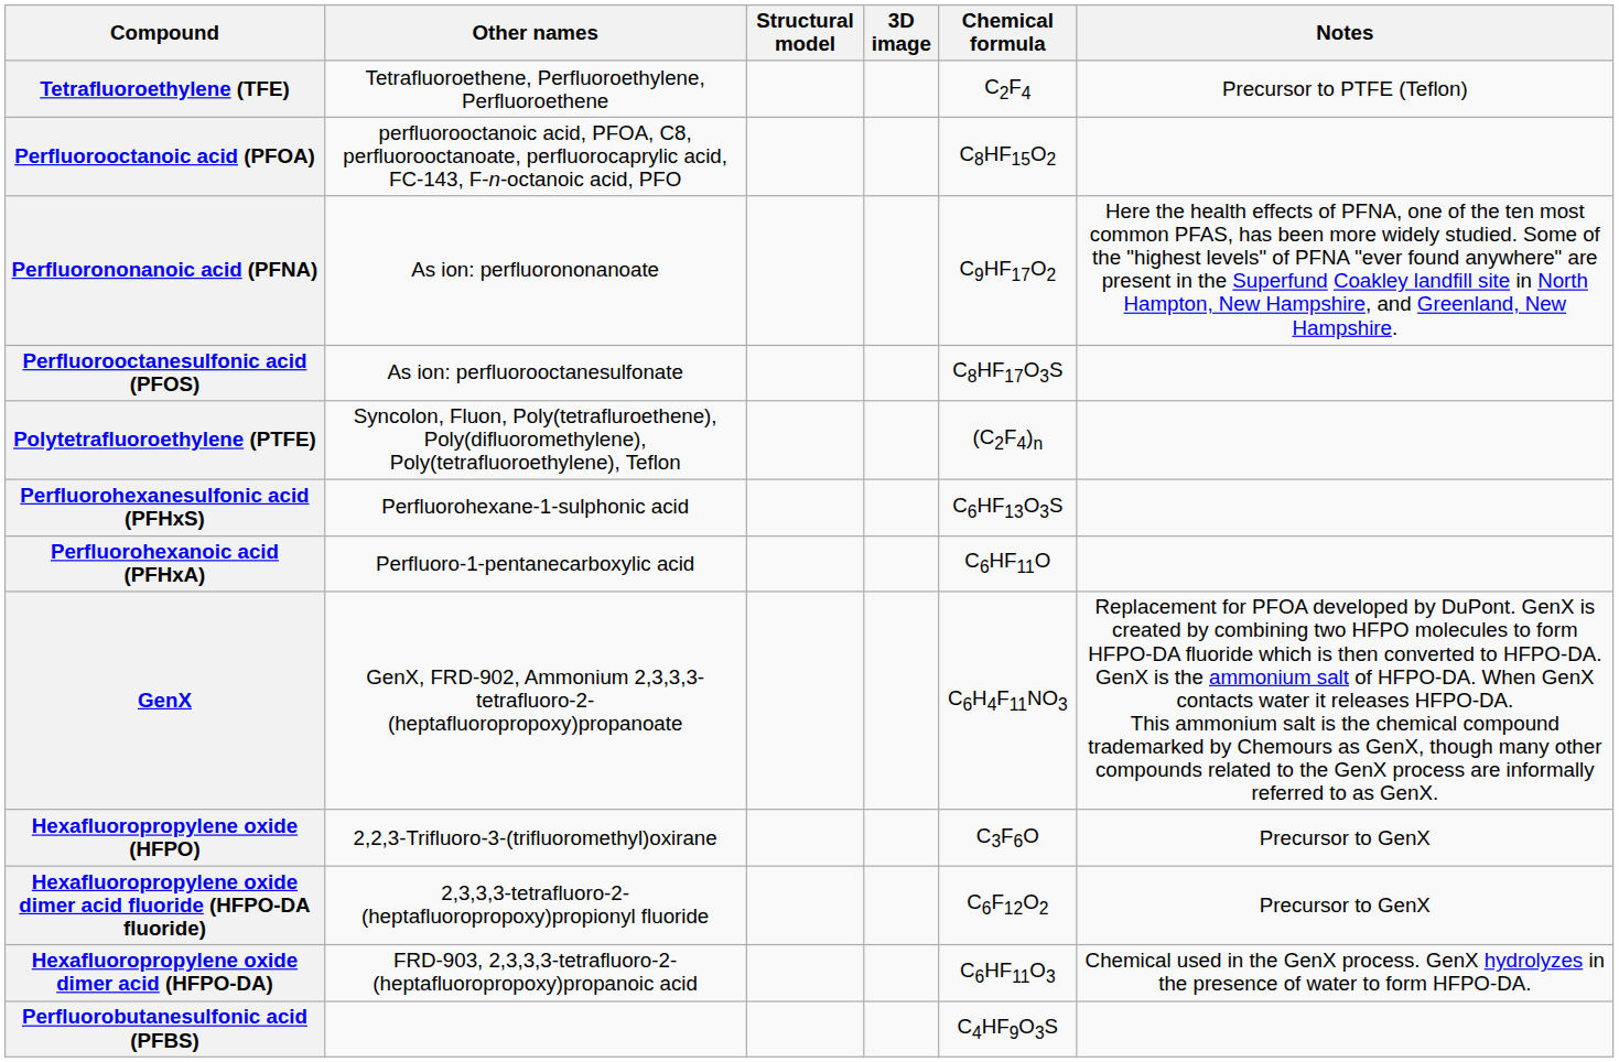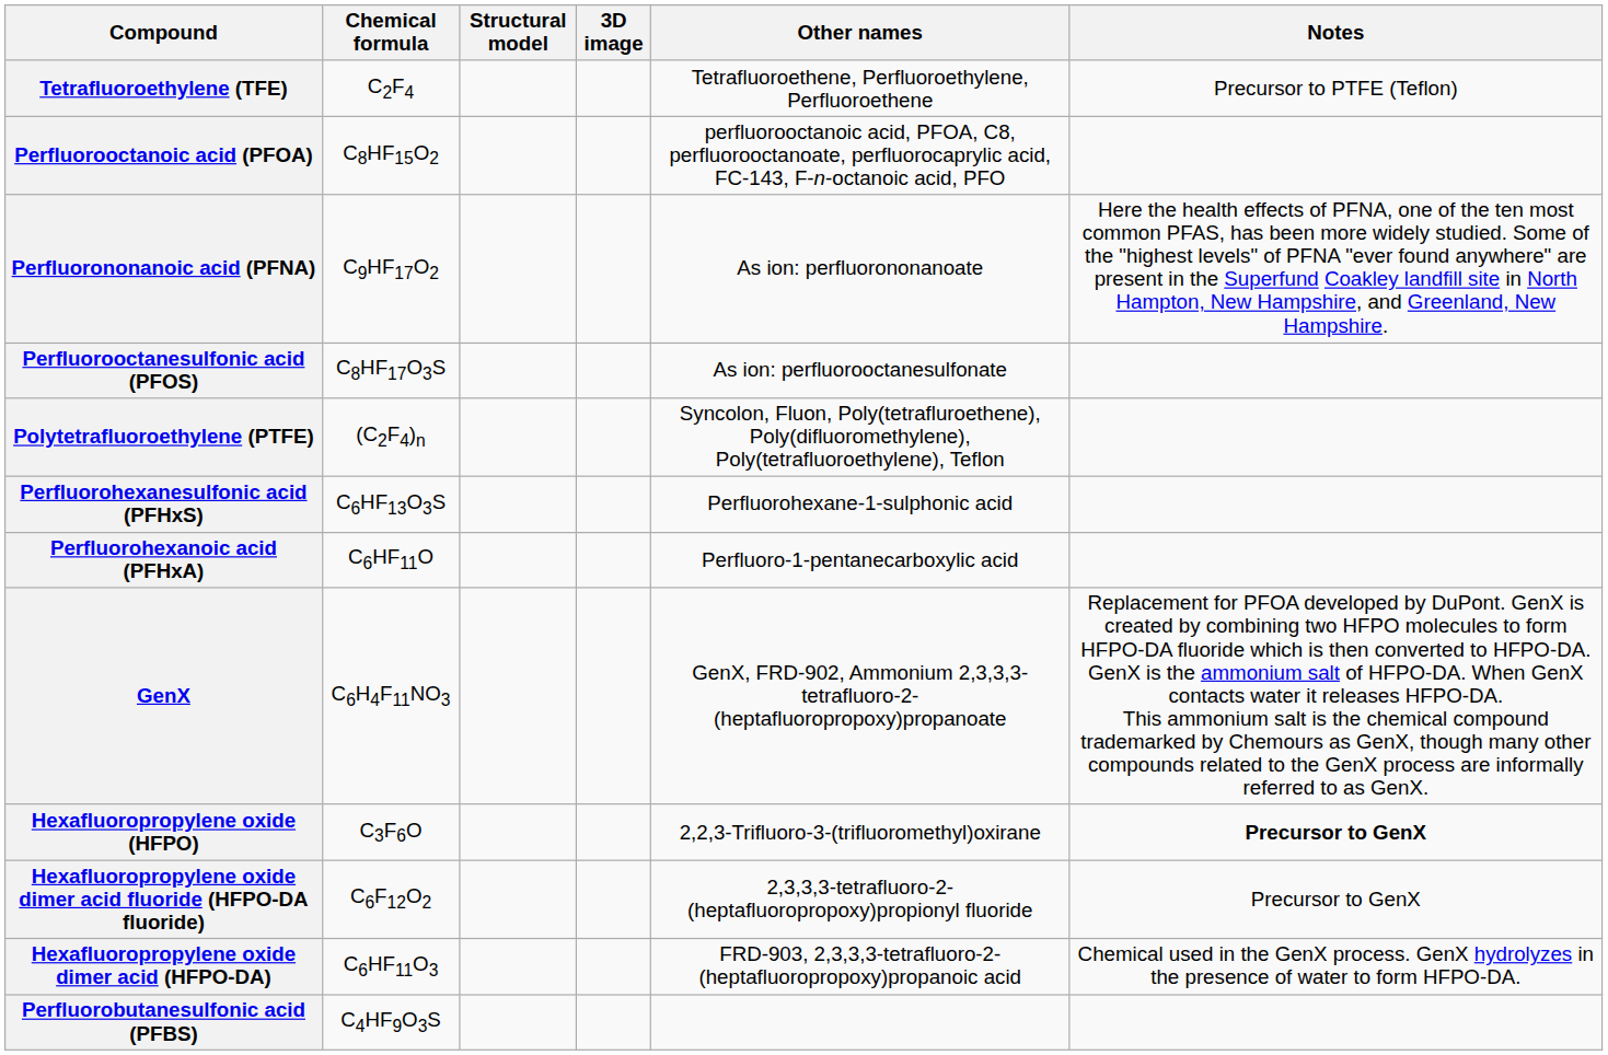 <table class="wikitable plainrowheaders" style="text-align:center;" border="1">
 <tr>
 <th scope="col">Compound</th>
-<th scope="col">Other names</th>
+<th scope="col">Chemical formula</th>
 <th scope="col">Structural model</th>
 <th scope="col">3D image</th>
-<th scope="col">Chemical formula</th>
+<th scope="col">Other names</th>
 <th scope="col">Notes</th>
 </tr>
 <tr>
 <th scope="row"><a href='#'>Tetrafluoroethylene</a> (TFE)</th>
-<td>Tetrafluoroethene, Perfluoroethylene, Perfluoroethene</td>
+<td>C<sub>2</sub>F<sub>4</sub></td>
 <td></td>
 <td></td>
-<td>C<sub>2</sub>F<sub>4</sub></td>
+<td>Tetrafluoroethene, Perfluoroethylene, Perfluoroethene</td>
 <td>Precursor to PTFE (Teflon)</td>
 </tr>
 <tr>
 <th scope="row"><a href='#'>Perfluorooctanoic acid</a> (PFOA)</th>
-<td>perfluorooctanoic acid, PFOA, C8, perfluorooctanoate, perfluorocaprylic acid, FC-143, F-<em>n</em>-octanoic acid, PFO</td>
+<td>C<sub>8</sub>HF<sub>15</sub>O<sub>2</sub></td>
 <td></td>
 <td></td>
-<td>C<sub>8</sub>HF<sub>15</sub>O<sub>2</sub></td>
+<td>perfluorooctanoic acid, PFOA, C8, perfluorooctanoate, perfluorocaprylic acid, FC-143, F-<em>n</em>-octanoic acid, PFO</td>
 <td></td>
 </tr>
 <tr>
 <th scope="row"><a href='#'>Perfluorononanoic acid</a> (PFNA)</th>
-<td>As ion: perfluorononanoate</td>
+<td>C<sub>9</sub>HF<sub>17</sub>O<sub>2</sub></td>
 <td></td>
 <td></td>
-<td>C<sub>9</sub>HF<sub>17</sub>O<sub>2</sub></td>
+<td>As ion: perfluorononanoate</td>
 <td>Here the health effects of PFNA, one of the ten most common PFAS, has been more widely studied. Some of the "highest levels" of PFNA "ever found anywhere" are present in the <a href='#'>Superfund</a> <a href='#'>Coakley landfill site</a> in <a href='#'>North Hampton, New Hampshire</a>, and <a href='#'>Greenland, New Hampshire</a>.</td>
 </tr>
 <tr>
 <th scope="row"><a href='#'>Perfluorooctanesulfonic acid</a> (PFOS)</th>
-<td>As ion: perfluorooctanesulfonate</td>
+<td>C<sub>8</sub>HF<sub>17</sub>O<sub>3</sub>S</td>
 <td></td>
 <td></td>
-<td>C<sub>8</sub>HF<sub>17</sub>O<sub>3</sub>S</td>
+<td>As ion: perfluorooctanesulfonate</td>
 <td></td>
 </tr>
 <tr>
 <th scope="row"><a href='#'>Polytetrafluoroethylene</a> (PTFE)</th>
-<td>Syncolon, Fluon, Poly(tetrafluroethene), Poly(difluoromethylene), Poly(tetrafluoroethylene), Teflon</td>
+<td>(C<sub>2</sub>F<sub>4</sub>)<sub>n</sub></td>
 <td></td>
 <td></td>
-<td>(C<sub>2</sub>F<sub>4</sub>)<sub>n</sub></td>
+<td>Syncolon, Fluon, Poly(tetrafluroethene), Poly(difluoromethylene), Poly(tetrafluoroethylene), Teflon</td>
 <td></td>
 </tr>
 <tr>
 <th scope="row"><a href='#'>Perfluorohexanesulfonic acid</a> (PFHxS)</th>
-<td>Perfluorohexane-1-sulphonic acid</td>
+<td>C<sub>6</sub>HF<sub>13</sub>O<sub>3</sub>S</td>
 <td></td>
 <td></td>
-<td>C<sub>6</sub>HF<sub>13</sub>O<sub>3</sub>S</td>
+<td>Perfluorohexane-1-sulphonic acid</td>
 <td></td>
 </tr>
 <tr>
 <th scope="row"><a href='#'>Perfluorohexanoic acid</a> (PFHxA)</th>
-<td>Perfluoro-1-pentanecarboxylic acid</td>
+<td>C<sub>6</sub>HF<sub>11</sub>O</td>
 <td></td>
 <td></td>
-<td>C<sub>6</sub>HF<sub>11</sub>O</td>
+<td>Perfluoro-1-pentanecarboxylic acid</td>
 <td></td>
 </tr>
 <tr>
 <th scope="row"><a href='#'>GenX</a></th>
-<td>GenX, FRD-902, Ammonium 2,3,3,3-tetrafluoro-2-(heptafluoropropoxy)propanoate</td>
+<td>C<sub>6</sub>H<sub>4</sub>F<sub>11</sub>NO<sub>3</sub></td>
 <td></td>
 <td></td>
-<td>C<sub>6</sub>H<sub>4</sub>F<sub>11</sub>NO<sub>3</sub></td>
+<td>GenX, FRD-902, Ammonium 2,3,3,3-tetrafluoro-2-(heptafluoropropoxy)propanoate</td>
 <td>Replacement for PFOA developed by DuPont.  GenX is created by combining two HFPO molecules to form HFPO-DA fluoride which is then converted to HFPO-DA. GenX is the <a href='#'>ammonium salt</a> of HFPO-DA. When GenX contacts water it releases HFPO-DA.<br>This ammonium salt is the chemical compound trademarked by Chemours as GenX, though many other compounds related to the GenX process are informally referred to as GenX.</td>
 </tr>
 <tr>
 <th scope="row"><a href='#'>Hexafluoropropylene oxide</a> (HFPO)</th>
-<td>2,2,3-Trifluoro-3-(trifluoromethyl)oxirane</td>
+<td>C<sub>3</sub>F<sub>6</sub>O</td>
 <td></td>
 <td></td>
-<td>C<sub>3</sub>F<sub>6</sub>O</td>
-<td>Precursor to GenX</td>
+<td>2,2,3-Trifluoro-3-(trifluoromethyl)oxirane</td>
+<td><strong>Precursor to GenX</strong></td>
 </tr>
 <tr>
 <th scope="row"><a href='#'>Hexafluoropropylene oxide dimer acid fluoride</a> (HFPO-DA fluoride)</th>
-<td>2,3,3,3-tetrafluoro-2-(heptafluoropropoxy)propionyl fluoride</td>
+<td>C<sub>6</sub>F<sub>12</sub>O<sub>2</sub></td>
 <td></td>
 <td></td>
-<td>C<sub>6</sub>F<sub>12</sub>O<sub>2</sub></td>
+<td>2,3,3,3-tetrafluoro-2-(heptafluoropropoxy)propionyl fluoride</td>
 <td>Precursor to GenX</td>
 </tr>
 <tr>
 <th scope="row"><a href='#'>Hexafluoropropylene oxide dimer acid</a> (HFPO-DA)</th>
-<td>FRD-903, 2,3,3,3-tetrafluoro-2-(heptafluoropropoxy)propanoic acid</td>
+<td>C<sub>6</sub>HF<sub>11</sub>O<sub>3</sub></td>
 <td></td>
 <td></td>
-<td>C<sub>6</sub>HF<sub>11</sub>O<sub>3</sub></td>
+<td>FRD-903, 2,3,3,3-tetrafluoro-2-(heptafluoropropoxy)propanoic acid</td>
 <td>Chemical used in the GenX process.  GenX <a href='#'>hydrolyzes</a> in the presence of water to form HFPO-DA.</td>
 </tr>
 <tr>
 <th scope="row"><a href='#'>Perfluorobutanesulfonic acid</a> (PFBS)</th>
+<td>C<sub>4</sub>HF<sub>9</sub>O<sub>3</sub>S</td>
 <td></td>
 <td></td>
 <td></td>
-<td>C<sub>4</sub>HF<sub>9</sub>O<sub>3</sub>S</td>
 <td></td>
 </tr>
 </table>
